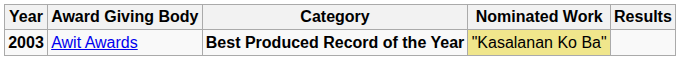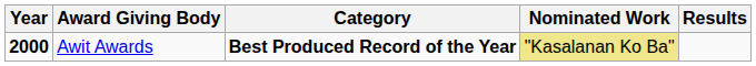 <table class="wikitable">
 <tr>
 <th>Year</th>
 <th>Award Giving Body</th>
 <th>Category</th>
 <th>Nominated Work</th>
 <th>Results</th>
 </tr>
 <tr>
-<td><strong>2003</strong></td>
+<td><strong>2000</strong></td>
 <td><a href='#'>Awit Awards</a></td>
 <td><strong>Best Produced Record of the Year</strong></td>
 <td style="background: khaki;">"Kasalanan Ko Ba"</td>
 <td></td>
 </tr>
 </table>
